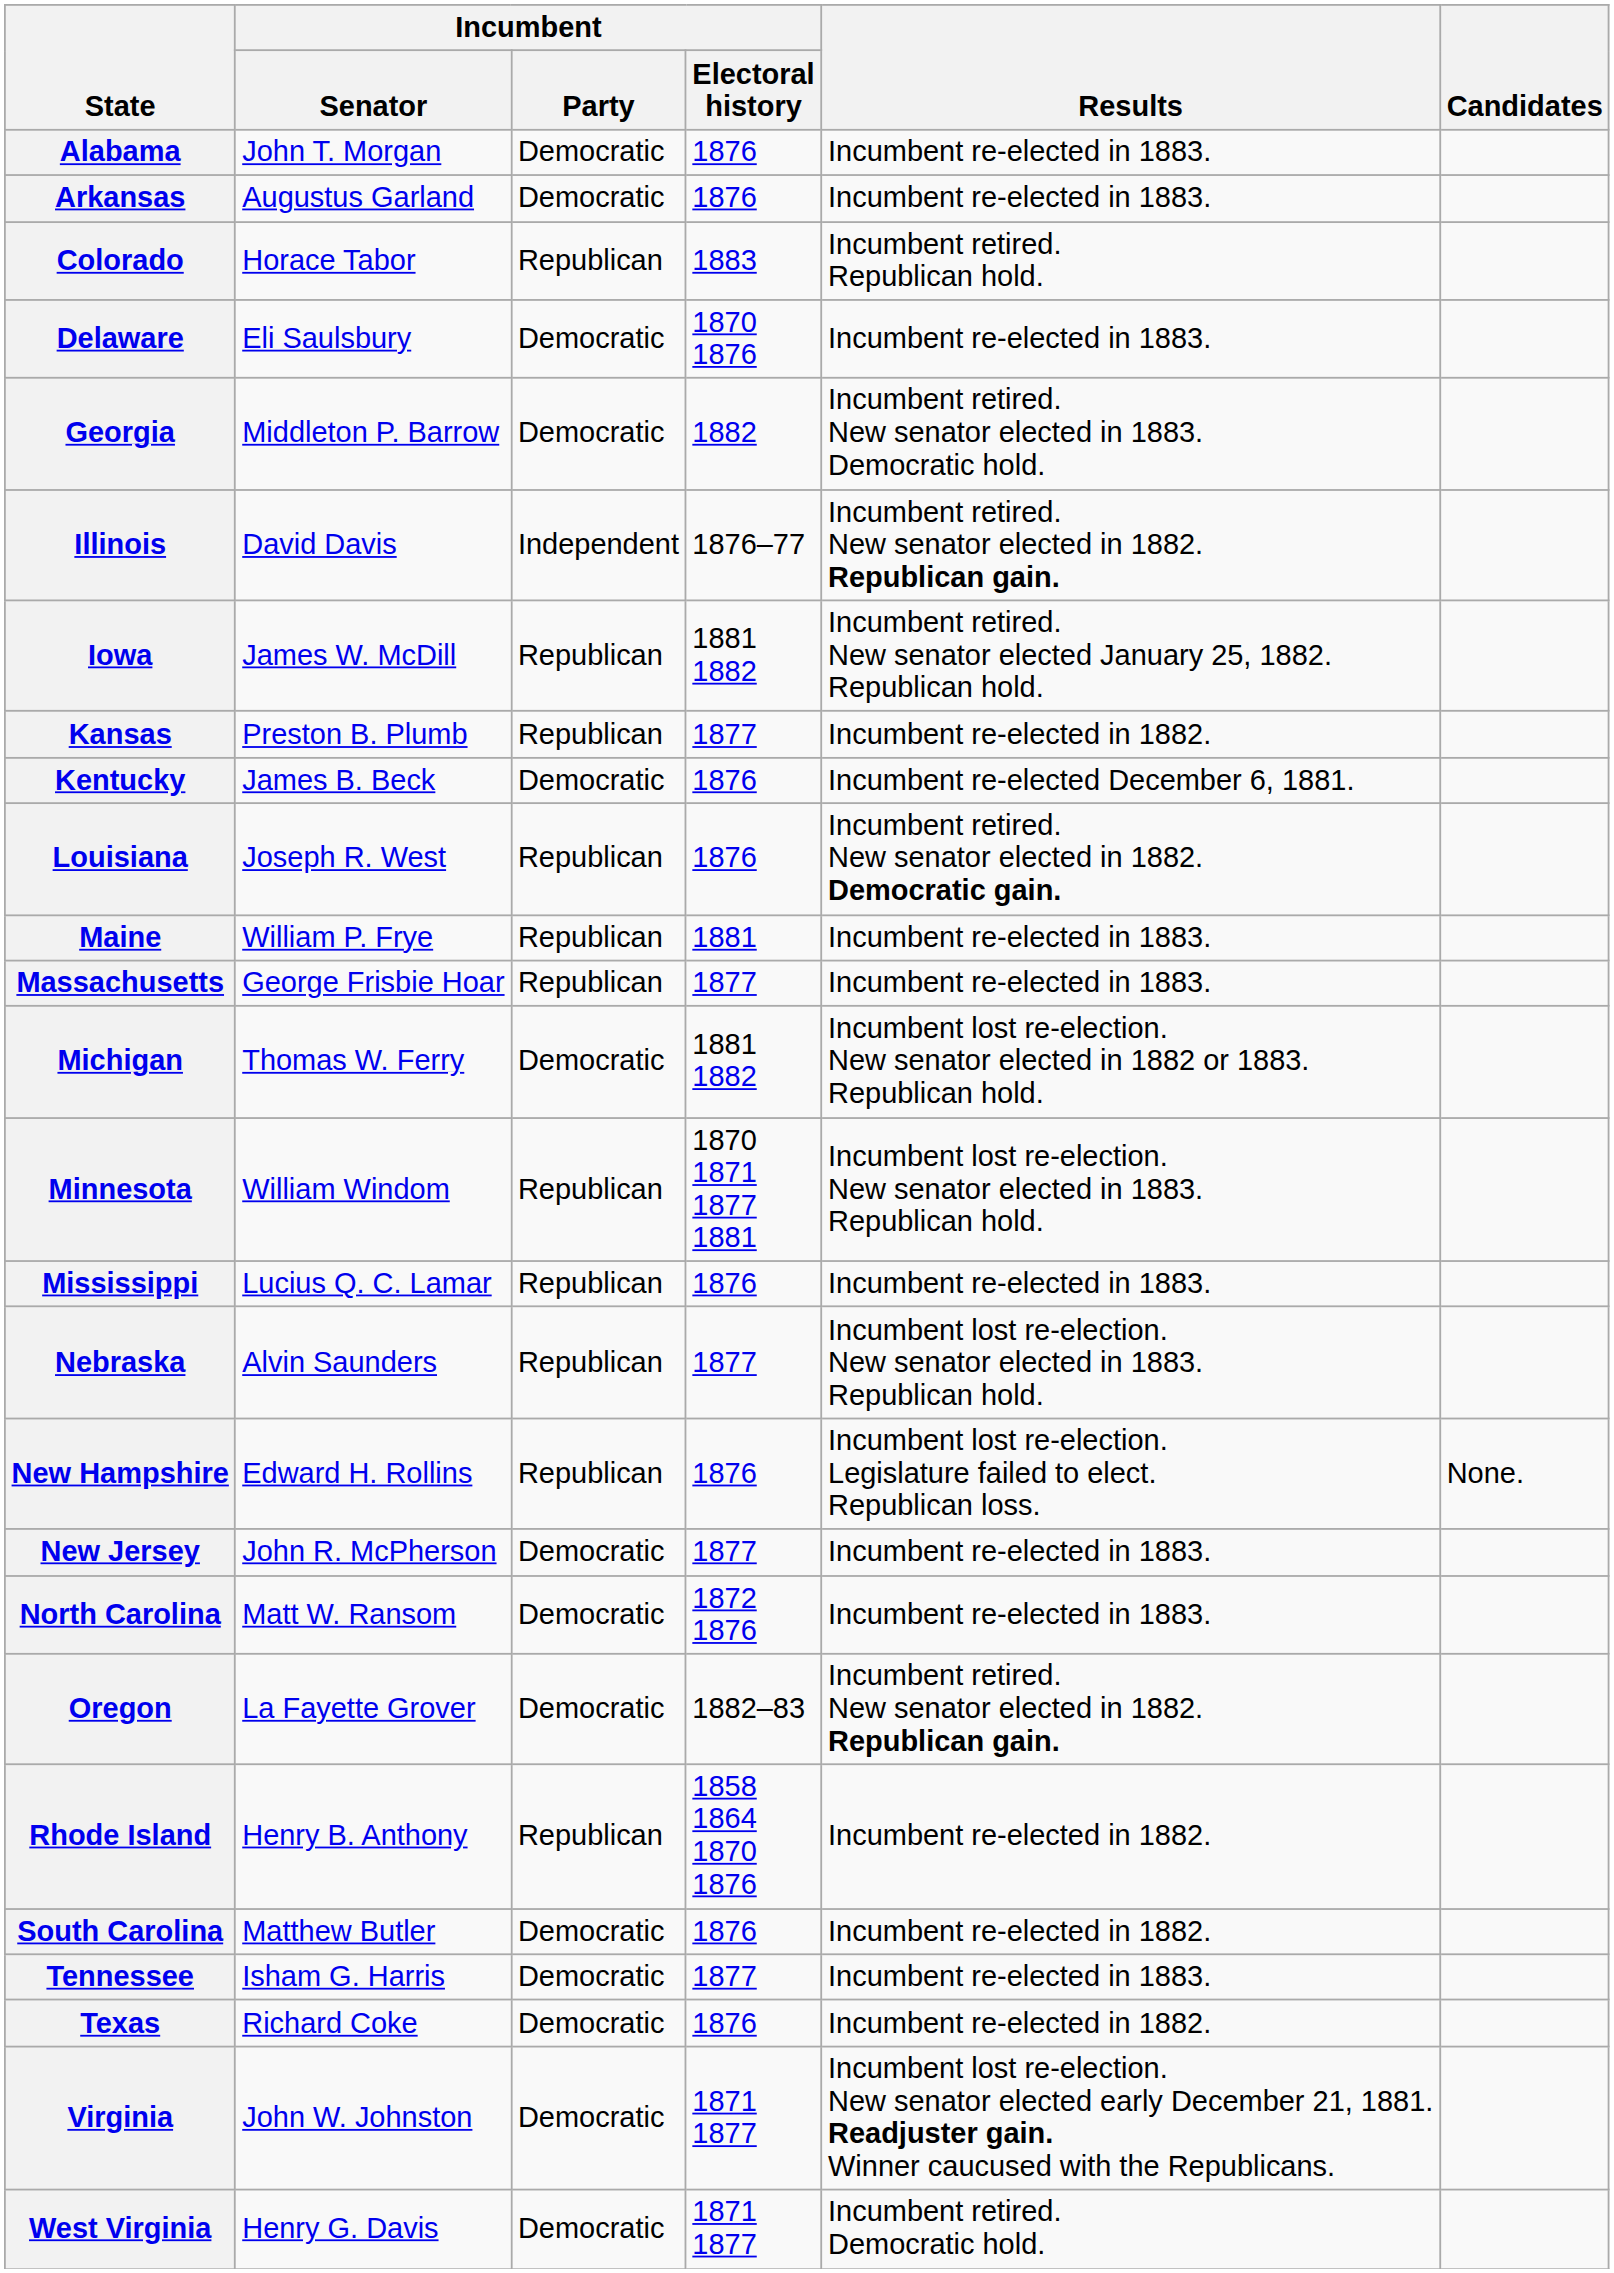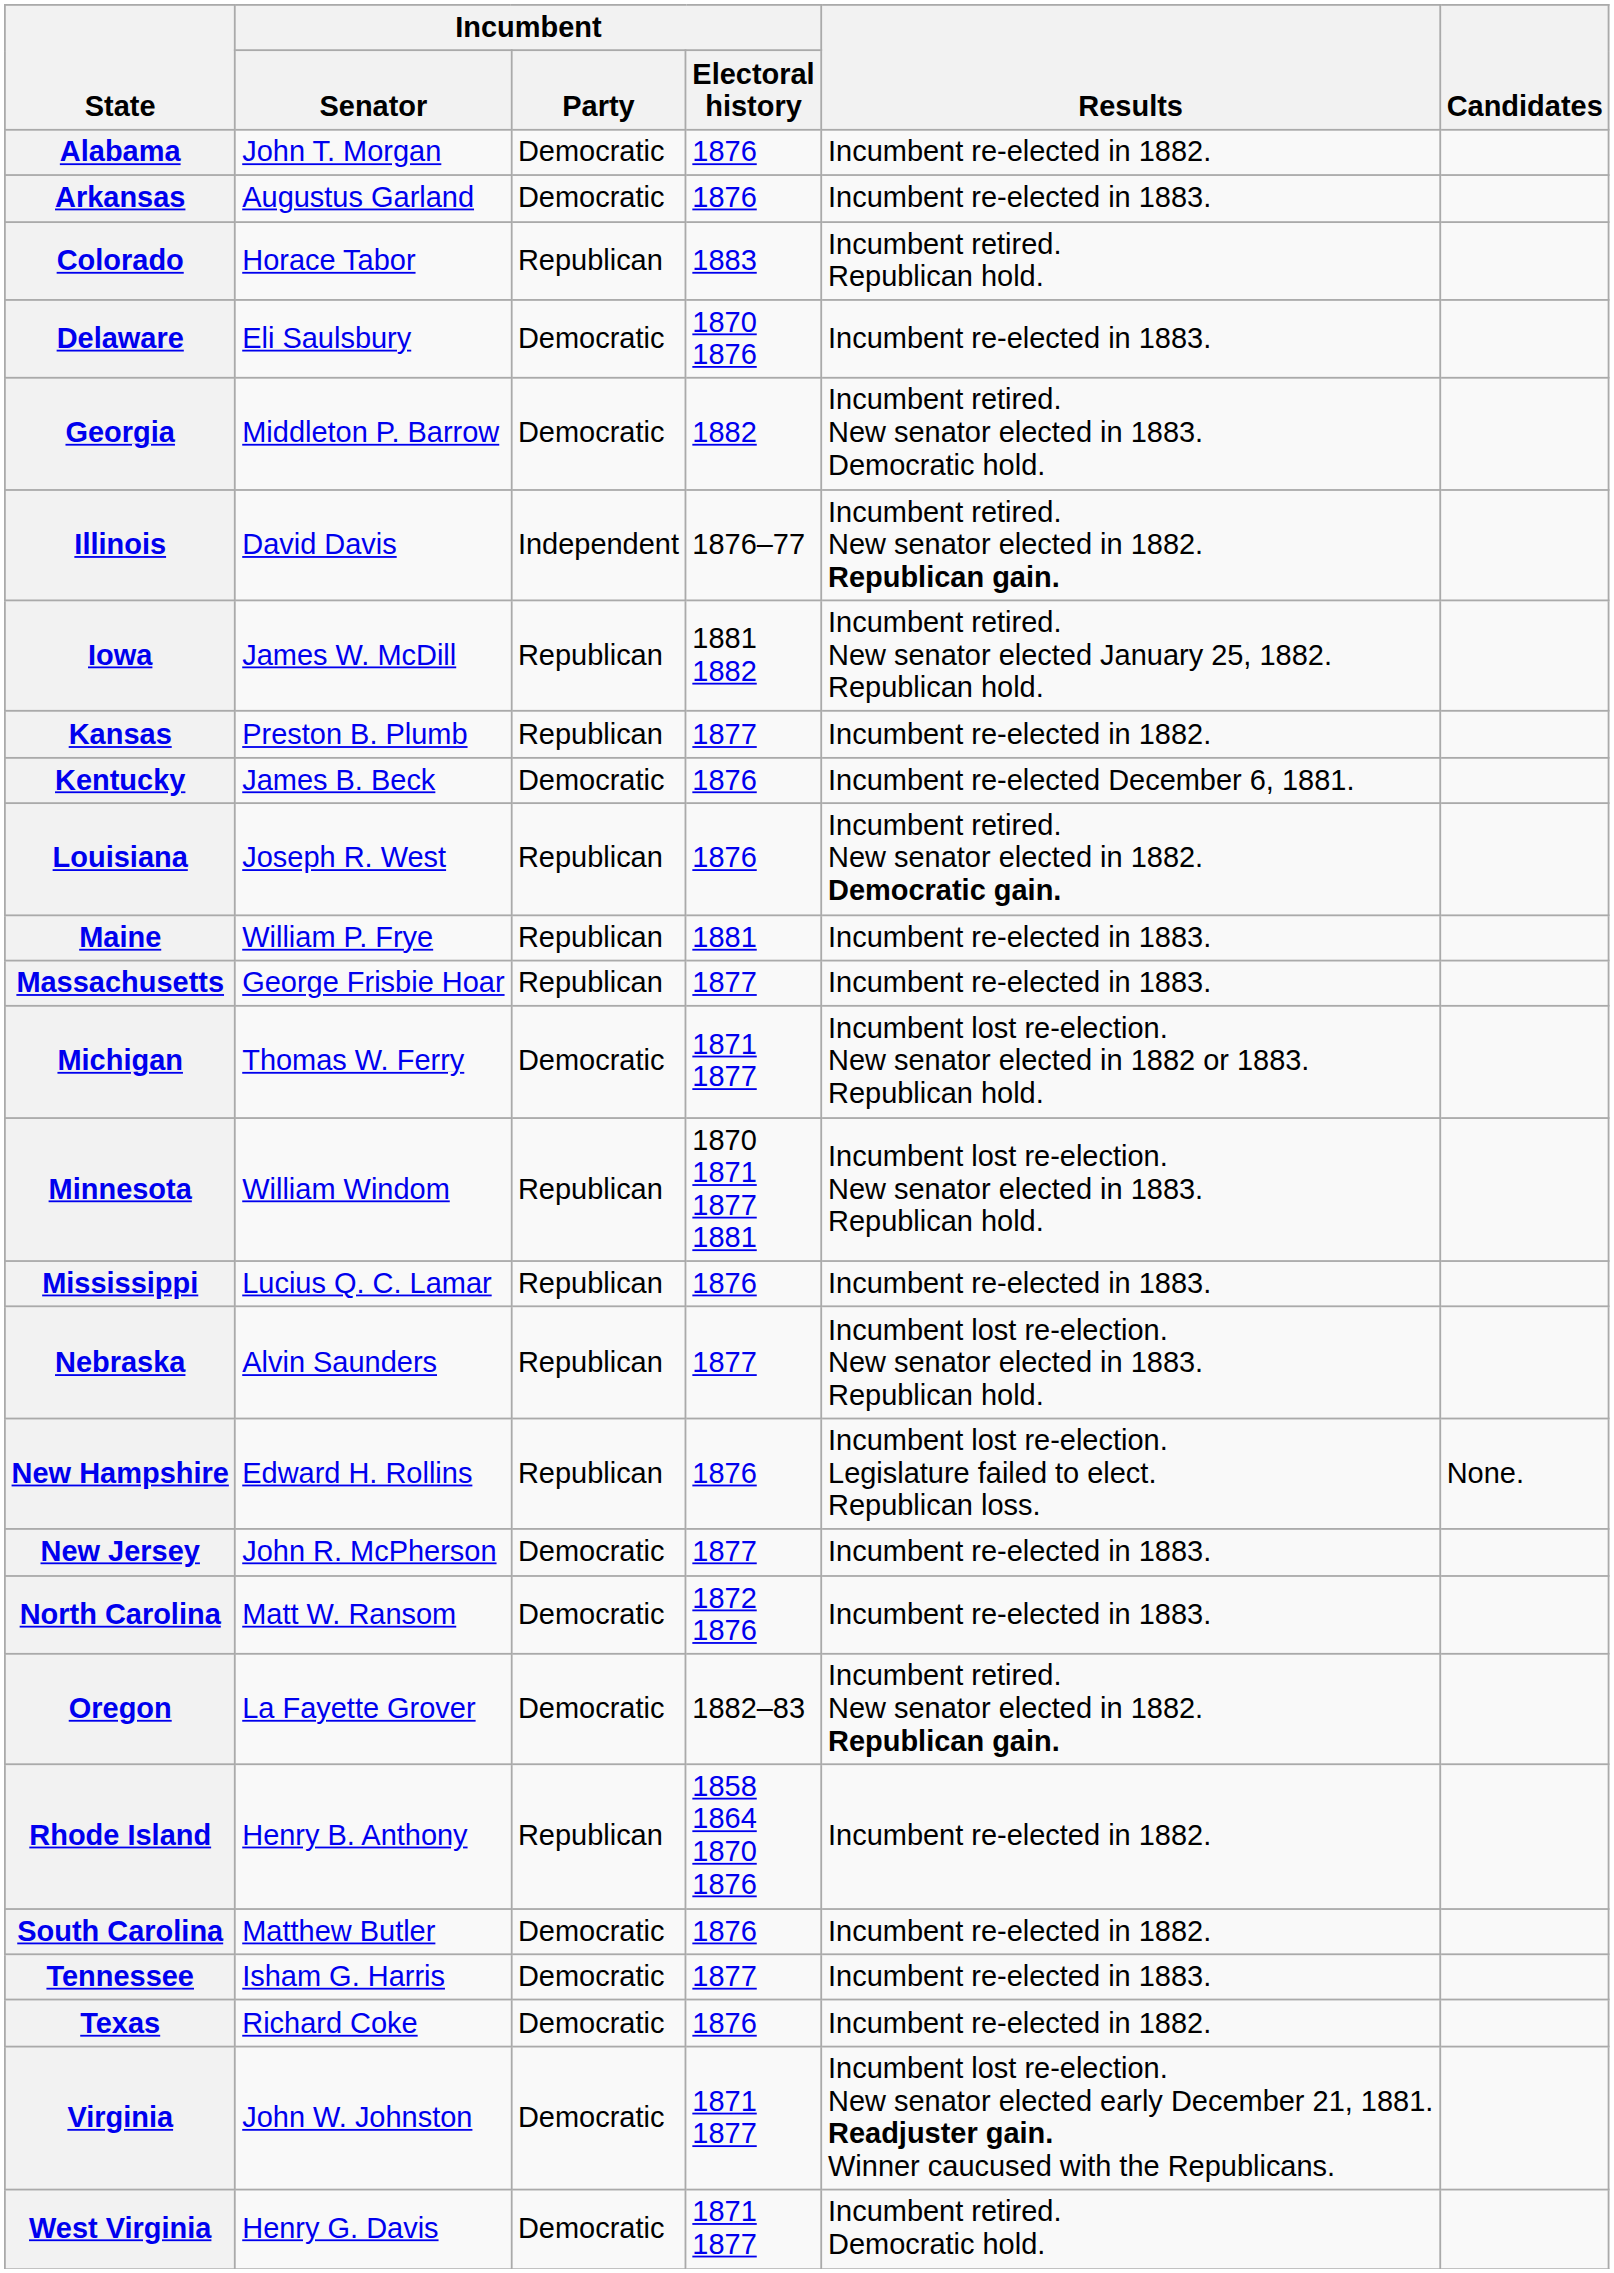 <table class=wikitable>
 <tr valign=bottom>
 <th rowspan=2>State</th>
 <th colspan=3>Incumbent</th>
 <th rowspan=2>Results</th>
 <th rowspan=2>Candidates</th>
 </tr>
 <tr valign=bottom>
 <th>Senator</th>
 <th>Party</th>
 <th>Electoral<br>history</th>
 </tr>
 <tr>
 <th><a href='#'>Alabama</a></th>
 <td><a href='#'>John T. Morgan</a></td>
 <td>Democratic</td>
 <td><a href='#'>1876</a></td>
-<td>Incumbent re-elected in 1883.</td>
+<td>Incumbent re-elected in 1882.</td>
 <td nowrap></td>
 </tr>
 <tr>
 <th><a href='#'>Arkansas</a></th>
 <td><a href='#'>Augustus Garland</a></td>
 <td>Democratic</td>
 <td><a href='#'>1876</a></td>
 <td>Incumbent re-elected in 1883.</td>
 <td nowrap></td>
 </tr>
 <tr>
 <th><a href='#'>Colorado</a></th>
 <td><a href='#'>Horace Tabor</a></td>
 <td>Republican</td>
 <td><a href='#'>1883 </a></td>
 <td>Incumbent retired.<br>Republican hold.</td>
 <td nowrap></td>
 </tr>
 <tr>
 <th><a href='#'>Delaware</a></th>
 <td><a href='#'>Eli Saulsbury</a></td>
 <td>Democratic</td>
 <td><a href='#'>1870</a><br><a href='#'>1876</a></td>
 <td>Incumbent re-elected in 1883.</td>
 <td nowrap></td>
 </tr>
 <tr>
 <th><a href='#'>Georgia</a></th>
 <td><a href='#'>Middleton P. Barrow</a></td>
 <td>Democratic</td>
 <td><a href='#'>1882 </a></td>
 <td>Incumbent retired.<br>New senator elected in 1883.<br>Democratic hold.</td>
 <td nowrap></td>
 </tr>
 <tr>
 <th><a href='#'>Illinois</a></th>
 <td><a href='#'>David Davis</a></td>
 <td>Independent</td>
 <td>1876–77</td>
 <td>Incumbent retired.<br>New senator elected in 1882.<br><strong>Republican gain.</strong></td>
 <td nowrap></td>
 </tr>
 <tr>
 <th><a href='#'>Iowa</a></th>
 <td><a href='#'>James W. McDill</a></td>
 <td>Republican</td>
 <td>1881 <br><a href='#'>1882 </a></td>
 <td>Incumbent retired.<br>New senator elected January 25, 1882.<br>Republican hold.</td>
 <td nowrap></td>
 </tr>
 <tr>
 <th><a href='#'>Kansas</a></th>
 <td><a href='#'>Preston B. Plumb</a></td>
 <td>Republican</td>
 <td><a href='#'>1877</a></td>
 <td>Incumbent re-elected in 1882.</td>
 <td nowrap></td>
 </tr>
 <tr>
 <th><a href='#'>Kentucky</a></th>
 <td><a href='#'>James B. Beck</a></td>
 <td>Democratic</td>
 <td><a href='#'>1876</a></td>
 <td>Incumbent re-elected December 6, 1881.</td>
 <td nowrap></td>
 </tr>
 <tr>
 <th><a href='#'>Louisiana</a></th>
 <td><a href='#'>Joseph R. West</a></td>
 <td>Republican</td>
 <td><a href='#'>1876</a></td>
 <td>Incumbent retired.<br>New senator elected in 1882.<br><strong>Democratic gain.</strong></td>
 <td nowrap></td>
 </tr>
 <tr>
 <th><a href='#'>Maine</a></th>
 <td><a href='#'>William P. Frye</a></td>
 <td>Republican</td>
 <td><a href='#'>1881 </a></td>
 <td>Incumbent re-elected in 1883.</td>
 <td nowrap></td>
 </tr>
 <tr>
 <th><a href='#'>Massachusetts</a></th>
 <td><a href='#'>George Frisbie Hoar</a></td>
 <td>Republican</td>
 <td><a href='#'>1877</a></td>
 <td>Incumbent re-elected in 1883.</td>
 <td nowrap></td>
 </tr>
 <tr>
 <th><a href='#'>Michigan</a></th>
 <td><a href='#'>Thomas W. Ferry</a></td>
 <td>Democratic</td>
-<td>1881 <br><a href='#'>1882 </a></td>
+<td><a href='#'>1871</a><br><a href='#'>1877</a></td>
 <td>Incumbent lost re-election.<br>New senator elected in 1882 or 1883.<br>Republican hold.</td>
 <td nowrap></td>
 </tr>
 <tr>
 <th><a href='#'>Minnesota</a></th>
 <td><a href='#'>William Windom</a></td>
 <td>Republican</td>
 <td>1870 <br><a href='#'>1871</a><br><a href='#'>1877</a><br><a href='#'>1881 </a></td>
 <td>Incumbent lost re-election.<br>New senator elected in 1883.<br>Republican hold.</td>
 <td nowrap></td>
 </tr>
 <tr>
 <th><a href='#'>Mississippi</a></th>
 <td><a href='#'>Lucius Q. C. Lamar</a></td>
 <td>Republican</td>
 <td><a href='#'>1876</a></td>
 <td>Incumbent re-elected in 1883.</td>
 <td nowrap></td>
 </tr>
 <tr>
 <th><a href='#'>Nebraska</a></th>
 <td><a href='#'>Alvin Saunders</a></td>
 <td>Republican</td>
 <td><a href='#'>1877</a></td>
 <td>Incumbent lost re-election.<br>New senator elected in 1883.<br>Republican hold.</td>
 <td nowrap></td>
 </tr>
 <tr>
 <th><a href='#'>New Hampshire</a></th>
 <td><a href='#'>Edward H. Rollins</a></td>
 <td>Republican</td>
 <td><a href='#'>1876</a></td>
 <td>Incumbent lost re-election.<br>Legislature failed to elect.<br>Republican loss.</td>
 <td>None.</td>
 </tr>
 <tr>
 <th><a href='#'>New Jersey</a></th>
 <td><a href='#'>John R. McPherson</a></td>
 <td>Democratic</td>
 <td><a href='#'>1877</a></td>
 <td>Incumbent re-elected in 1883.</td>
 <td nowrap></td>
 </tr>
 <tr>
 <th><a href='#'>North Carolina</a></th>
 <td><a href='#'>Matt W. Ransom</a></td>
 <td>Democratic</td>
 <td><a href='#'>1872 </a><br><a href='#'>1876</a></td>
 <td>Incumbent re-elected in 1883.</td>
 <td nowrap></td>
 </tr>
 <tr>
 <th><a href='#'>Oregon</a></th>
 <td><a href='#'>La Fayette Grover</a></td>
 <td>Democratic</td>
 <td>1882–83</td>
 <td>Incumbent retired.<br>New senator elected in 1882.<br><strong>Republican gain.</strong></td>
 <td nowrap></td>
 </tr>
 <tr>
 <th><a href='#'>Rhode Island</a></th>
 <td><a href='#'>Henry B. Anthony</a></td>
 <td>Republican</td>
 <td><a href='#'>1858</a><br><a href='#'>1864</a><br><a href='#'>1870</a><br><a href='#'>1876</a></td>
 <td>Incumbent re-elected in 1882.</td>
 <td nowrap></td>
 </tr>
 <tr>
 <th><a href='#'>South Carolina</a></th>
 <td><a href='#'>Matthew Butler</a></td>
 <td>Democratic</td>
 <td><a href='#'>1876</a></td>
 <td>Incumbent re-elected in 1882.</td>
 <td nowrap></td>
 </tr>
 <tr>
 <th><a href='#'>Tennessee</a></th>
 <td><a href='#'>Isham G. Harris</a></td>
 <td>Democratic</td>
 <td><a href='#'>1877</a></td>
 <td>Incumbent re-elected in 1883.</td>
 <td nowrap></td>
 </tr>
 <tr>
 <th><a href='#'>Texas</a></th>
 <td><a href='#'>Richard Coke</a></td>
 <td>Democratic</td>
 <td><a href='#'>1876</a></td>
 <td>Incumbent re-elected in 1882.</td>
 <td nowrap></td>
 </tr>
 <tr>
 <th><a href='#'>Virginia</a></th>
 <td><a href='#'>John W. Johnston</a></td>
 <td>Democratic</td>
 <td><a href='#'>1871</a><br><a href='#'>1877</a></td>
 <td><span>Incumbent lost re-election.<br>New senator elected early December 21, 1881.<br><strong>Readjuster gain.</strong><br>Winner caucused with the Republicans.</span></td>
 <td nowrap></td>
 </tr>
 <tr>
 <th><a href='#'>West Virginia</a></th>
 <td><a href='#'>Henry G. Davis</a></td>
 <td>Democratic</td>
 <td><a href='#'>1871</a><br><a href='#'>1877</a></td>
 <td>Incumbent retired.<br>Democratic hold.</td>
 <td nowrap></td>
 </tr>
 </table>
